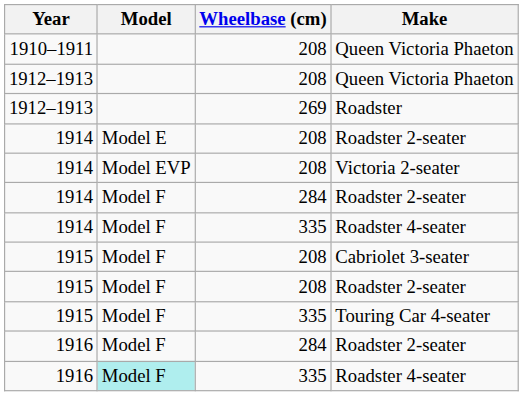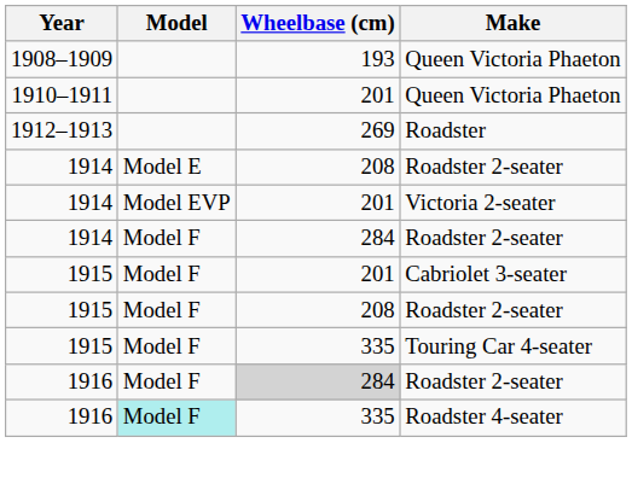 <table class="wikitable sortable">
 <tr>
 <th>Year</th>
 <th>Model</th>
 <th><a href='#'>Wheelbase</a> (cm)</th>
 <th>Make</th>
 </tr>
 <tr>
-<td align="right">1910–1911</td>
+<td align="right">1908–1909</td>
 <td></td>
-<td align="right">208</td>
+<td align="right">193</td>
 <td>Queen Victoria Phaeton</td>
 </tr>
 <tr>
-<td align="right">1912–1913</td>
+<td align="right">1910–1911</td>
 <td></td>
-<td align="right">208</td>
+<td align="right">201</td>
 <td>Queen Victoria Phaeton</td>
 </tr>
 <tr>
 <td align="right">1912–1913</td>
 <td></td>
 <td align="right">269</td>
 <td>Roadster</td>
 </tr>
 <tr>
 <td align="right">1914</td>
 <td>Model E</td>
 <td align="right">208</td>
 <td>Roadster 2-seater</td>
 </tr>
 <tr>
 <td align="right">1914</td>
 <td>Model EVP</td>
-<td align="right">208</td>
+<td align="right">201</td>
 <td>Victoria 2-seater</td>
 </tr>
 <tr>
 <td align="right">1914</td>
 <td>Model F</td>
 <td align="right">284</td>
 <td>Roadster 2-seater</td>
 </tr>
 <tr>
-<td align="right">1914</td>
-<td>Model F</td>
-<td align="right">335</td>
-<td>Roadster 4-seater</td>
-</tr>
-<tr>
 <td align="right">1915</td>
 <td>Model F</td>
-<td align="right">208</td>
+<td align="right">201</td>
 <td>Cabriolet 3-seater</td>
 </tr>
 <tr>
 <td align="right">1915</td>
 <td>Model F</td>
 <td align="right">208</td>
 <td>Roadster 2-seater</td>
 </tr>
 <tr>
 <td align="right">1915</td>
 <td>Model F</td>
 <td align="right">335</td>
 <td>Touring Car 4-seater</td>
 </tr>
 <tr>
 <td align="right">1916</td>
 <td>Model F</td>
-<td align="right">284</td>
+<td align="right" style="background: lightgrey;">284</td>
 <td>Roadster 2-seater</td>
 </tr>
 <tr>
 <td align="right">1916</td>
 <td style="background: paleturquoise;">Model F</td>
 <td align="right">335</td>
 <td>Roadster 4-seater</td>
 </tr>
 </table>
